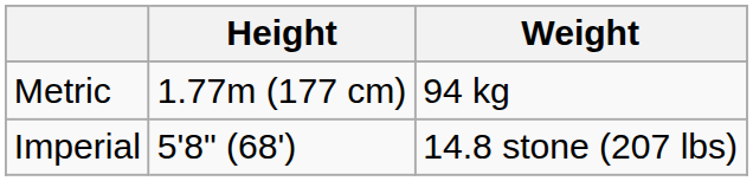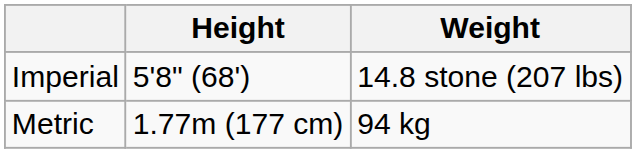 <table class="wikitable">
 <tr>
 <th></th>
 <th><strong>Height</strong></th>
 <th>Weight</th>
 </tr>
 <tr>
+<td>Imperial</td>
+<td>5'8" (68')</td>
+<td>14.8 stone (207 lbs)</td>
+</tr>
+<tr>
 <td>Metric</td>
 <td>1.77m (177 cm)</td>
 <td>94 kg</td>
 </tr>
-<tr>
-<td>Imperial</td>
-<td>5'8" (68')</td>
-<td>14.8 stone (207 lbs)</td>
-</tr>
 </table>
